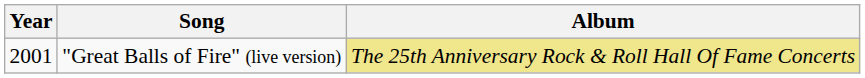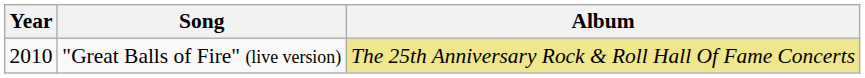 <table class="wikitable">
 <tr>
 <th>Year</th>
 <th>Song</th>
 <th>Album</th>
 </tr>
 <tr>
-<td>2001</td>
+<td>2010</td>
 <td>"Great Balls of Fire" <small>(live version)</small></td>
 <td style="background: khaki;"><em>The 25th Anniversary Rock & Roll Hall Of Fame Concerts</em></td>
 </tr>
 </table>
